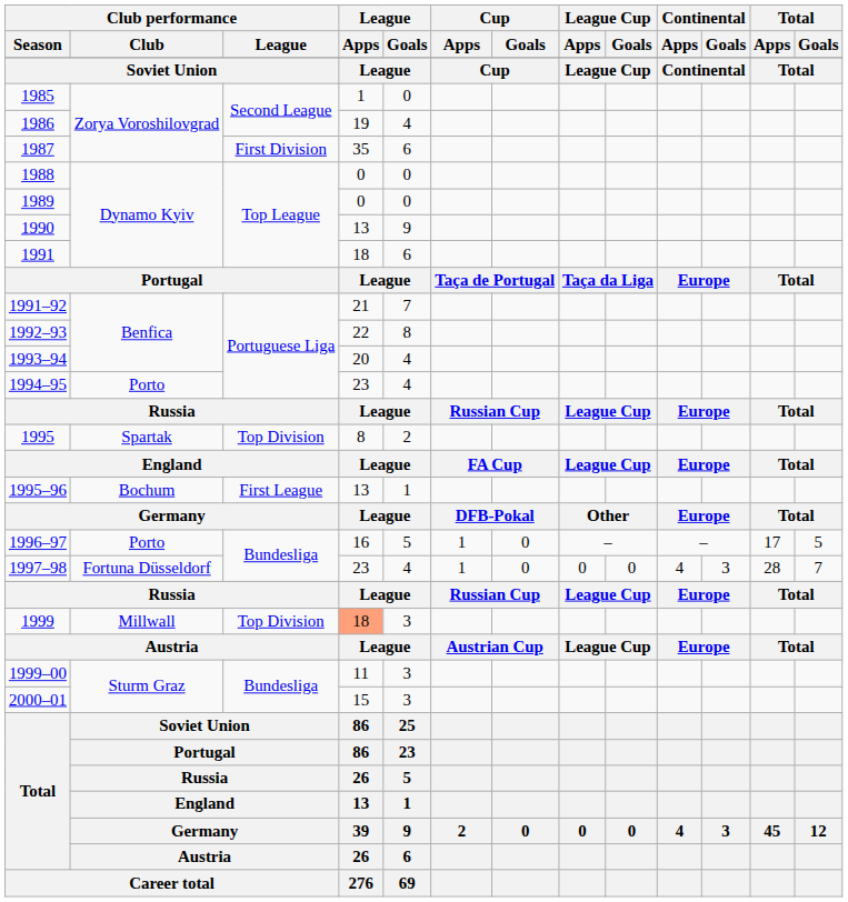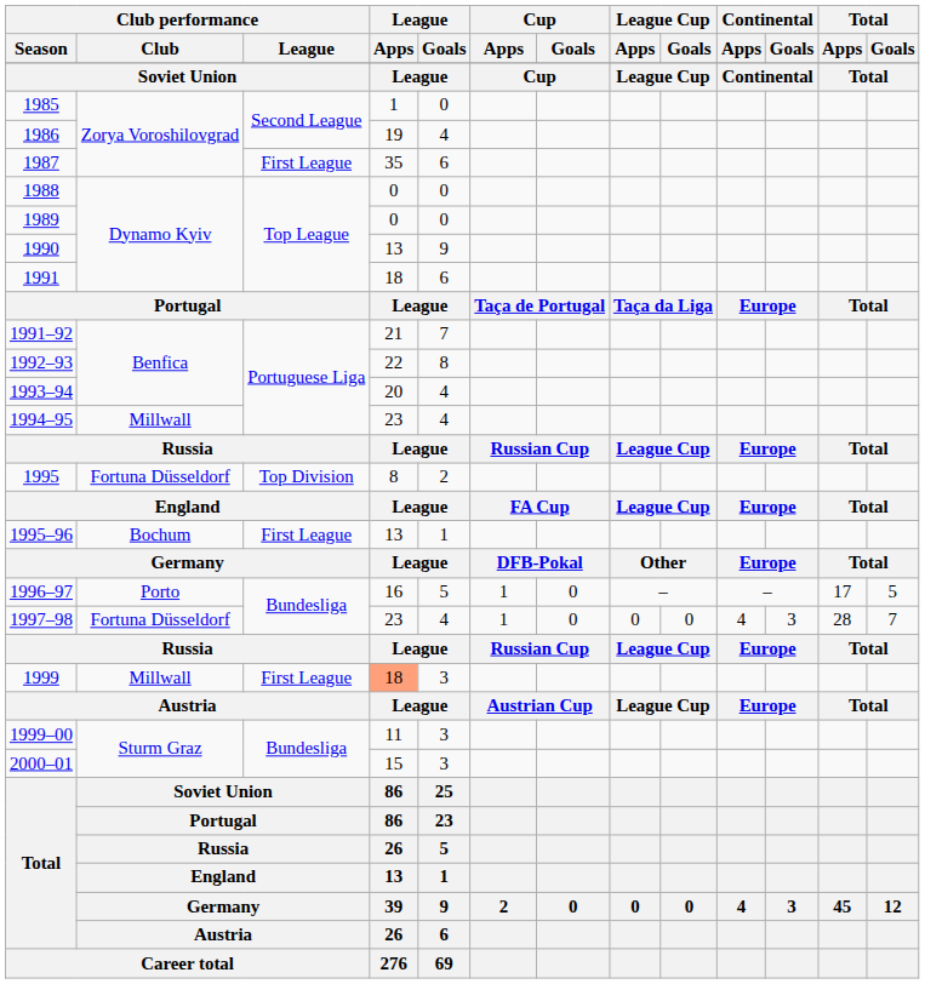 <table class="wikitable" style="text-align:center">
 <tr>
 <th colspan=3>Club performance</th>
 <th colspan=2>League</th>
 <th colspan=2>Cup</th>
 <th colspan=2>League Cup</th>
 <th colspan=2>Continental</th>
 <th colspan=2>Total</th>
 </tr>
 <tr>
 <th>Season</th>
 <th>Club</th>
 <th>League</th>
 <th>Apps</th>
 <th>Goals</th>
 <th>Apps</th>
 <th>Goals</th>
 <th>Apps</th>
 <th>Goals</th>
 <th>Apps</th>
 <th>Goals</th>
 <th>Apps</th>
 <th>Goals</th>
 </tr>
 <tr>
 </tr>
 <tr>
 <th colspan=3>Soviet Union</th>
 <th colspan=2>League</th>
 <th colspan=2>Cup</th>
 <th colspan=2>League Cup</th>
 <th colspan=2>Continental</th>
 <th colspan=2>Total</th>
 </tr>
 <tr>
 <td><a href='#'>1985</a></td>
 <td rowspan="3"><a href='#'>Zorya Voroshilovgrad</a></td>
 <td rowspan="2"><a href='#'>Second League</a></td>
 <td>1</td>
 <td>0</td>
 <td></td>
 <td></td>
 <td></td>
 <td></td>
 <td></td>
 <td></td>
 <td></td>
 <td></td>
 </tr>
 <tr>
 <td><a href='#'>1986</a></td>
 <td>19</td>
 <td>4</td>
 <td></td>
 <td></td>
 <td></td>
 <td></td>
 <td></td>
 <td></td>
 <td></td>
 <td></td>
 </tr>
 <tr>
 <td><a href='#'>1987</a></td>
-<td><a href='#'>First Division</a></td>
+<td><a href='#'>First League</a></td>
 <td>35</td>
 <td>6</td>
 <td></td>
 <td></td>
 <td></td>
 <td></td>
 <td></td>
 <td></td>
 <td></td>
 <td></td>
 </tr>
 <tr>
 <td><a href='#'>1988</a></td>
 <td rowspan="4"><a href='#'>Dynamo Kyiv</a></td>
 <td rowspan="4"><a href='#'>Top League</a></td>
 <td>0</td>
 <td>0</td>
 <td></td>
 <td></td>
 <td></td>
 <td></td>
 <td></td>
 <td></td>
 <td></td>
 <td></td>
 </tr>
 <tr>
 <td><a href='#'>1989</a></td>
 <td>0</td>
 <td>0</td>
 <td></td>
 <td></td>
 <td></td>
 <td></td>
 <td></td>
 <td></td>
 <td></td>
 <td></td>
 </tr>
 <tr>
 <td><a href='#'>1990</a></td>
 <td>13</td>
 <td>9</td>
 <td></td>
 <td></td>
 <td></td>
 <td></td>
 <td></td>
 <td></td>
 <td></td>
 <td></td>
 </tr>
 <tr>
 <td><a href='#'>1991</a></td>
 <td>18</td>
 <td>6</td>
 <td></td>
 <td></td>
 <td></td>
 <td></td>
 <td></td>
 <td></td>
 <td></td>
 <td></td>
 </tr>
 <tr>
 <th colspan=3>Portugal</th>
 <th colspan=2>League</th>
 <th colspan=2><a href='#'>Taça de Portugal</a></th>
 <th colspan=2><a href='#'>Taça da Liga</a></th>
 <th colspan=2><a href='#'>Europe</a></th>
 <th colspan=2>Total</th>
 </tr>
 <tr>
 <td><a href='#'>1991–92</a></td>
 <td rowspan="3"><a href='#'>Benfica</a></td>
 <td rowspan="4"><a href='#'>Portuguese Liga</a></td>
 <td>21</td>
 <td>7</td>
 <td></td>
 <td></td>
 <td></td>
 <td></td>
 <td></td>
 <td></td>
 <td></td>
 <td></td>
 </tr>
 <tr>
 <td><a href='#'>1992–93</a></td>
 <td>22</td>
 <td>8</td>
 <td></td>
 <td></td>
 <td></td>
 <td></td>
 <td></td>
 <td></td>
 <td></td>
 <td></td>
 </tr>
 <tr>
 <td><a href='#'>1993–94</a></td>
 <td>20</td>
 <td>4</td>
 <td></td>
 <td></td>
 <td></td>
 <td></td>
 <td></td>
 <td></td>
 <td></td>
 <td></td>
 </tr>
 <tr>
 <td><a href='#'>1994–95</a></td>
-<td><a href='#'>Porto</a></td>
+<td><a href='#'>Millwall</a></td>
 <td>23</td>
 <td>4</td>
 <td></td>
 <td></td>
 <td></td>
 <td></td>
 <td></td>
 <td></td>
 <td></td>
 <td></td>
 </tr>
 <tr>
 <th colspan=3>Russia</th>
 <th colspan=2>League</th>
 <th colspan=2><a href='#'>Russian Cup</a></th>
 <th colspan=2><a href='#'>League Cup</a></th>
 <th colspan=2><a href='#'>Europe</a></th>
 <th colspan=2>Total</th>
 </tr>
 <tr>
 <td><a href='#'>1995</a></td>
-<td><a href='#'>Spartak</a></td>
+<td><a href='#'>Fortuna Düsseldorf</a></td>
 <td><a href='#'>Top Division</a></td>
 <td>8</td>
 <td>2</td>
 <td></td>
 <td></td>
 <td></td>
 <td></td>
 <td></td>
 <td></td>
 <td></td>
 <td></td>
 </tr>
 <tr>
 <th colspan=3>England</th>
 <th colspan=2>League</th>
 <th colspan=2><a href='#'>FA Cup</a></th>
 <th colspan=2><a href='#'>League Cup</a></th>
 <th colspan=2><a href='#'>Europe</a></th>
 <th colspan=2>Total</th>
 </tr>
 <tr>
 <td><a href='#'>1995–96</a></td>
 <td><a href='#'>Bochum</a></td>
 <td><a href='#'>First League</a></td>
 <td>13</td>
 <td>1</td>
 <td></td>
 <td></td>
 <td></td>
 <td></td>
 <td></td>
 <td></td>
 <td></td>
 <td></td>
 </tr>
 <tr>
 <th colspan=3>Germany</th>
 <th colspan=2>League</th>
 <th colspan=2><a href='#'>DFB-Pokal</a></th>
 <th colspan=2>Other</th>
 <th colspan=2><a href='#'>Europe</a></th>
 <th colspan=2>Total</th>
 </tr>
 <tr>
 <td><a href='#'>1996–97</a></td>
 <td><a href='#'>Porto</a></td>
 <td rowspan="2"><a href='#'>Bundesliga</a></td>
 <td>16</td>
 <td>5</td>
 <td>1</td>
 <td>0</td>
 <td colspan="2">–</td>
 <td colspan="2">–</td>
 <td>17</td>
 <td>5</td>
 </tr>
 <tr>
 <td><a href='#'>1997–98</a></td>
 <td><a href='#'>Fortuna Düsseldorf</a></td>
 <td>23</td>
 <td>4</td>
 <td>1</td>
 <td>0</td>
 <td>0</td>
 <td>0</td>
 <td>4</td>
 <td>3</td>
 <td>28</td>
 <td>7</td>
 </tr>
 <tr>
 <th colspan=3>Russia</th>
 <th colspan=2>League</th>
 <th colspan=2><a href='#'>Russian Cup</a></th>
 <th colspan=2><a href='#'>League Cup</a></th>
 <th colspan=2><a href='#'>Europe</a></th>
 <th colspan=2>Total</th>
 </tr>
 <tr>
 <td><a href='#'>1999</a></td>
 <td><a href='#'>Millwall</a></td>
-<td><a href='#'>Top Division</a></td>
+<td><a href='#'>First League</a></td>
 <td style="background: lightsalmon;">18</td>
 <td>3</td>
 <td></td>
 <td></td>
 <td></td>
 <td></td>
 <td></td>
 <td></td>
 <td></td>
 <td></td>
 </tr>
 <tr>
 <th colspan=3>Austria</th>
 <th colspan=2>League</th>
 <th colspan=2><a href='#'>Austrian Cup</a></th>
 <th colspan=2>League Cup</th>
 <th colspan=2><a href='#'>Europe</a></th>
 <th colspan=2>Total</th>
 </tr>
 <tr>
 <td><a href='#'>1999–00</a></td>
 <td rowspan="2"><a href='#'>Sturm Graz</a></td>
 <td rowspan="2"><a href='#'>Bundesliga</a></td>
 <td>11</td>
 <td>3</td>
 <td></td>
 <td></td>
 <td></td>
 <td></td>
 <td></td>
 <td></td>
 <td></td>
 <td></td>
 </tr>
 <tr>
 <td><a href='#'>2000–01</a></td>
 <td>15</td>
 <td>3</td>
 <td></td>
 <td></td>
 <td></td>
 <td></td>
 <td></td>
 <td></td>
 <td></td>
 <td></td>
 </tr>
 <tr>
 <th rowspan=6>Total</th>
 <th colspan=2>Soviet Union</th>
 <th>86</th>
 <th>25</th>
 <th></th>
 <th></th>
 <th></th>
 <th></th>
 <th></th>
 <th></th>
 <th></th>
 <th></th>
 </tr>
 <tr>
 <th colspan=2>Portugal</th>
 <th>86</th>
 <th>23</th>
 <th></th>
 <th></th>
 <th></th>
 <th></th>
 <th></th>
 <th></th>
 <th></th>
 <th></th>
 </tr>
 <tr>
 <th colspan=2>Russia</th>
 <th>26</th>
 <th>5</th>
 <th></th>
 <th></th>
 <th></th>
 <th></th>
 <th></th>
 <th></th>
 <th></th>
 <th></th>
 </tr>
 <tr>
 <th colspan=2>England</th>
 <th>13</th>
 <th>1</th>
 <th></th>
 <th></th>
 <th></th>
 <th></th>
 <th></th>
 <th></th>
 <th></th>
 <th></th>
 </tr>
 <tr>
 <th colspan=2>Germany</th>
 <th>39</th>
 <th>9</th>
 <th>2</th>
 <th>0</th>
 <th>0</th>
 <th>0</th>
 <th>4</th>
 <th>3</th>
 <th>45</th>
 <th>12</th>
 </tr>
 <tr>
 <th colspan=2>Austria</th>
 <th>26</th>
 <th>6</th>
 <th></th>
 <th></th>
 <th></th>
 <th></th>
 <th></th>
 <th></th>
 <th></th>
 <th></th>
 </tr>
 <tr>
 <th colspan=3>Career total</th>
 <th>276</th>
 <th>69</th>
 <th></th>
 <th></th>
 <th></th>
 <th></th>
 <th></th>
 <th></th>
 <th></th>
 <th></th>
 </tr>
 </table>
